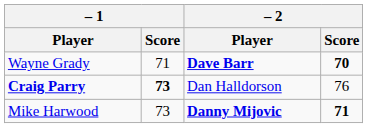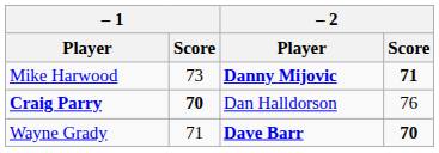 <table class=wikitable>
 <tr>
 <th colspan=2> – 1</th>
 <th colspan=2> – 2</th>
 </tr>
 <tr>
 <th width=140>Player</th>
 <th>Score</th>
 <th width=140>Player</th>
 <th>Score</th>
 </tr>
 <tr>
+<td><a href='#'>Mike Harwood</a></td>
+<td align=center>73</td>
+<td><strong><a href='#'>Danny Mijovic</a></strong></td>
+<td align=center><strong>71</strong></td>
+</tr>
+<tr>
+<td><strong><a href='#'>Craig Parry</a></strong></td>
+<td align=center><strong>70</strong></td>
+<td><a href='#'>Dan Halldorson</a></td>
+<td align=center>76</td>
+</tr>
+<tr>
 <td><a href='#'>Wayne Grady</a></td>
 <td align=center>71</td>
 <td><strong><a href='#'>Dave Barr</a></strong></td>
 <td align=center><strong>70</strong></td>
 </tr>
-<tr>
-<td><strong><a href='#'>Craig Parry</a></strong></td>
-<td align=center><strong>73</strong></td>
-<td><a href='#'>Dan Halldorson</a></td>
-<td align=center>76</td>
-</tr>
-<tr>
-<td><a href='#'>Mike Harwood</a></td>
-<td align=center>73</td>
-<td><strong><a href='#'>Danny Mijovic</a></strong></td>
-<td align=center><strong>71</strong></td>
-</tr>
 </table>
